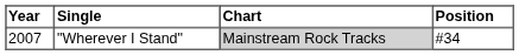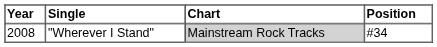 <table border=1 cellspacing=0 cellpadding=2 width="550">
 <tr>
 <th align="left" valign="top">Year</th>
 <th align="left" valign="top">Single</th>
 <th align="left" valign="top">Chart</th>
 <th align="left" valign="top">Position</th>
 </tr>
 <tr>
-<td align="left" valign="top">2007</td>
+<td align="left" valign="top">2008</td>
 <td align="left" valign="top">"Wherever I Stand"</td>
 <td align="left" valign="top" style="background: lightgrey;">Mainstream Rock Tracks</td>
 <td align="left" valign="top">#34</td>
 </tr>
 <tr>
 </tr>
 </table>
